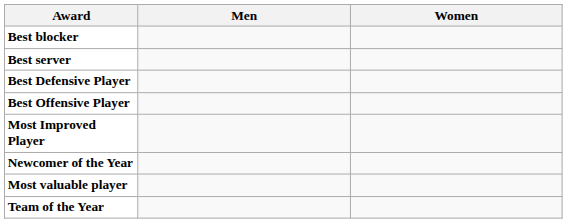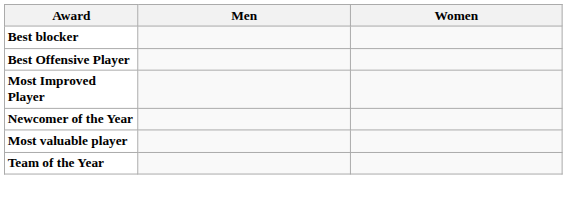 <table class=wikitable style=font-size:85%>
 <tr>
 <th width=130>Award</th>
 <th width=210>Men</th>
 <th width=210>Women</th>
 </tr>
 <tr valign=top>
 <td style="background:#ffffff;"><strong>Best blocker</strong></td>
-<td></td>
-<td></td>
-</tr>
-<tr valign=top>
-<td style="background:#ffffff;"><strong>Best server</strong></td>
-<td></td>
-<td></td>
-</tr>
-<tr valign=top>
-<td style="background:#ffffff;"><strong>Best Defensive Player</strong></td>
 <td></td>
 <td></td>
 </tr>
 <tr valign=top>
 <td style="background:#ffffff;"><strong>Best Offensive Player</strong></td>
 <td></td>
 <td></td>
 </tr>
 <tr valign=top>
 <td style="background:#ffffff;"><strong>Most Improved Player</strong></td>
 <td></td>
 <td></td>
 </tr>
 <tr valign=top>
 <td style="background:#ffffff;"><strong>Newcomer of the Year</strong></td>
 <td></td>
 <td></td>
 </tr>
 <tr valign=top>
 <td style="background:#ffffff;"><strong>Most valuable player</strong></td>
 <td></td>
 <td></td>
 </tr>
 <tr valign=top>
 <td style="background:#ffffff;"><strong>Team of the Year</strong></td>
 <td><br></td>
 <td><br></td>
 </tr>
 </table>
